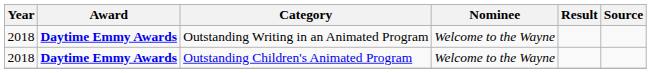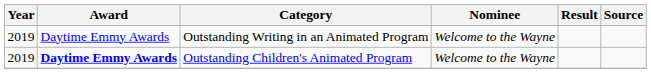 <table class="wikitable">
 <tr>
 <th>Year</th>
 <th>Award</th>
 <th>Category</th>
 <th>Nominee</th>
 <th>Result</th>
 <th>Source</th>
 </tr>
 <tr>
-<td>2018</td>
-<td><strong><a href='#'>Daytime Emmy Awards</a></strong></td>
+<td>2019</td>
+<td><a href='#'>Daytime Emmy Awards</a></td>
 <td>Outstanding Writing in an Animated Program</td>
 <td><em>Welcome to the Wayne</em></td>
 <td></td>
 <td></td>
 </tr>
 <tr>
-<td>2018</td>
+<td>2019</td>
 <td><strong><a href='#'>Daytime Emmy Awards</a></strong></td>
 <td><a href='#'>Outstanding Children's Animated Program</a></td>
 <td><em>Welcome to the Wayne</em></td>
 <td></td>
 <td></td>
 </tr>
 <tr>
 </tr>
 </table>
